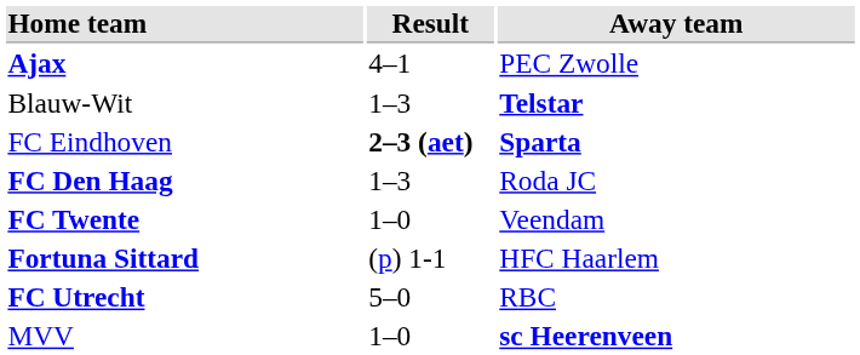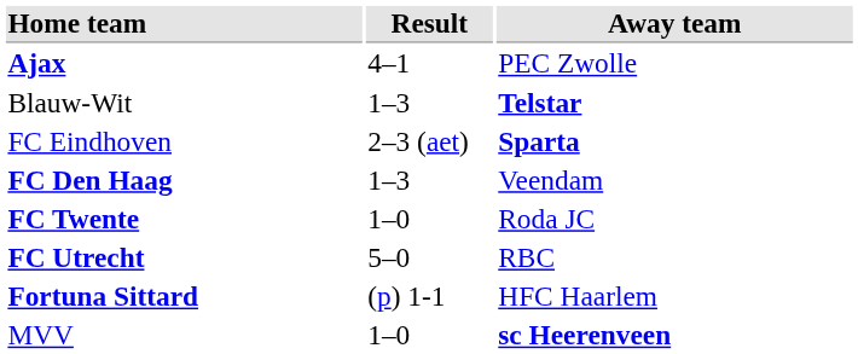 <table>
 <tr bgcolor="#E4E4E4">
 <th style="border-bottom:1px solid #AAAAAA" width="200" align="left">Home team</th>
 <th style="border-bottom:1px solid #AAAAAA" width="70" align="center">Result</th>
 <th style="border-bottom:1px solid #AAAAAA" width="200">Away team</th>
 </tr>
 <tr>
 <td><strong><a href='#'>Ajax</a></strong></td>
 <td>4–1</td>
 <td><a href='#'>PEC Zwolle</a></td>
 </tr>
 <tr>
 <td>Blauw-Wit</td>
 <td>1–3</td>
 <td><strong><a href='#'>Telstar</a></strong></td>
 </tr>
 <tr>
 <td><a href='#'>FC Eindhoven</a></td>
-<td><strong>2–3 (<a href='#'>aet</a>)</strong></td>
+<td>2–3 (<a href='#'>aet</a>)</td>
 <td><strong><a href='#'>Sparta</a></strong></td>
 </tr>
 <tr>
 <td><strong><a href='#'>FC Den Haag</a></strong></td>
 <td>1–3</td>
-<td><a href='#'>Roda JC</a></td>
+<td><a href='#'>Veendam</a></td>
 </tr>
 <tr>
 <td><strong><a href='#'>FC Twente</a></strong></td>
 <td>1–0</td>
-<td><a href='#'>Veendam</a></td>
+<td><a href='#'>Roda JC</a></td>
+</tr>
+<tr>
+<td><strong><a href='#'>FC Utrecht</a></strong></td>
+<td>5–0</td>
+<td><a href='#'>RBC</a></td>
 </tr>
 <tr>
 <td><strong><a href='#'>Fortuna Sittard</a></strong></td>
 <td>(<a href='#'>p</a>) 1-1</td>
 <td><a href='#'>HFC Haarlem</a></td>
 </tr>
 <tr>
-<td><strong><a href='#'>FC Utrecht</a></strong></td>
-<td>5–0</td>
-<td><a href='#'>RBC</a></td>
-</tr>
-<tr>
 <td><a href='#'>MVV</a></td>
 <td>1–0</td>
 <td><strong><a href='#'>sc Heerenveen</a></strong></td>
 </tr>
 </table>
